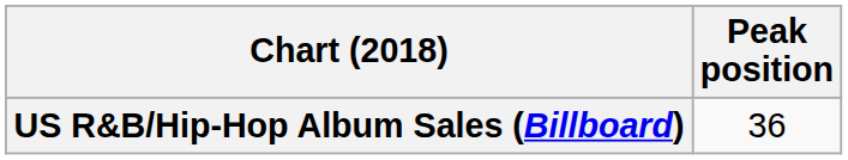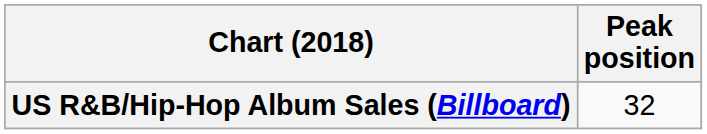 <table class="wikitable sortable plainrowheaders" style="text-align:center">
 <tr>
 <th scope="col">Chart (2018)</th>
 <th scope="col">Peak<br> position</th>
 </tr>
 <tr>
 <th scope="row">US R&B/Hip-Hop Album Sales (<em><a href='#'>Billboard</a></em>)</th>
-<td>36</td>
+<td>32</td>
 </tr>
 </table>
